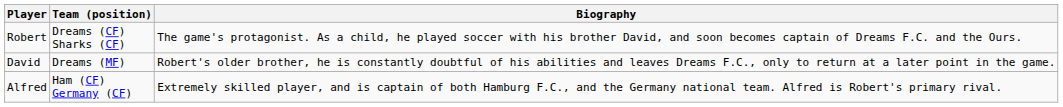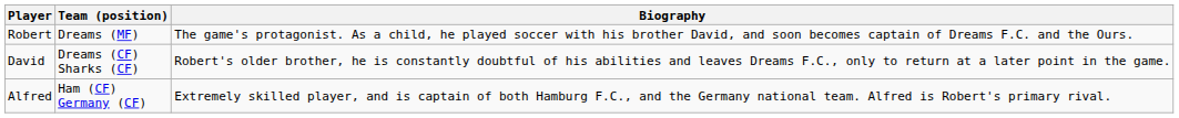 <table class="wikitable" style="margin:auto;">
 <tr>
 <th>Player</th>
 <th>Team (position)</th>
 <th>Biography</th>
 </tr>
 <tr>
 <td>Robert</td>
-<td>Dreams (<a href='#'>CF</a>) <br> Sharks (<a href='#'>CF</a>)</td>
+<td>Dreams (<a href='#'>MF</a>)</td>
 <td>The game's protagonist. As a child, he played soccer with his brother David, and soon becomes captain of Dreams F.C. and the Ours.</td>
 </tr>
 <tr>
 <td>David</td>
-<td>Dreams (<a href='#'>MF</a>)</td>
+<td>Dreams (<a href='#'>CF</a>) <br> Sharks (<a href='#'>CF</a>)</td>
 <td>Robert's older brother, he is constantly doubtful of his abilities and leaves Dreams F.C., only to return at a later point in the game.</td>
 </tr>
 <tr>
 <td>Alfred</td>
 <td>Ham (<a href='#'>CF</a>) <br> <a href='#'>Germany</a> (<a href='#'>CF</a>)</td>
 <td>Extremely skilled player, and is captain of both Hamburg F.C., and the Germany national team. Alfred is Robert's primary rival.</td>
 </tr>
 </table>
